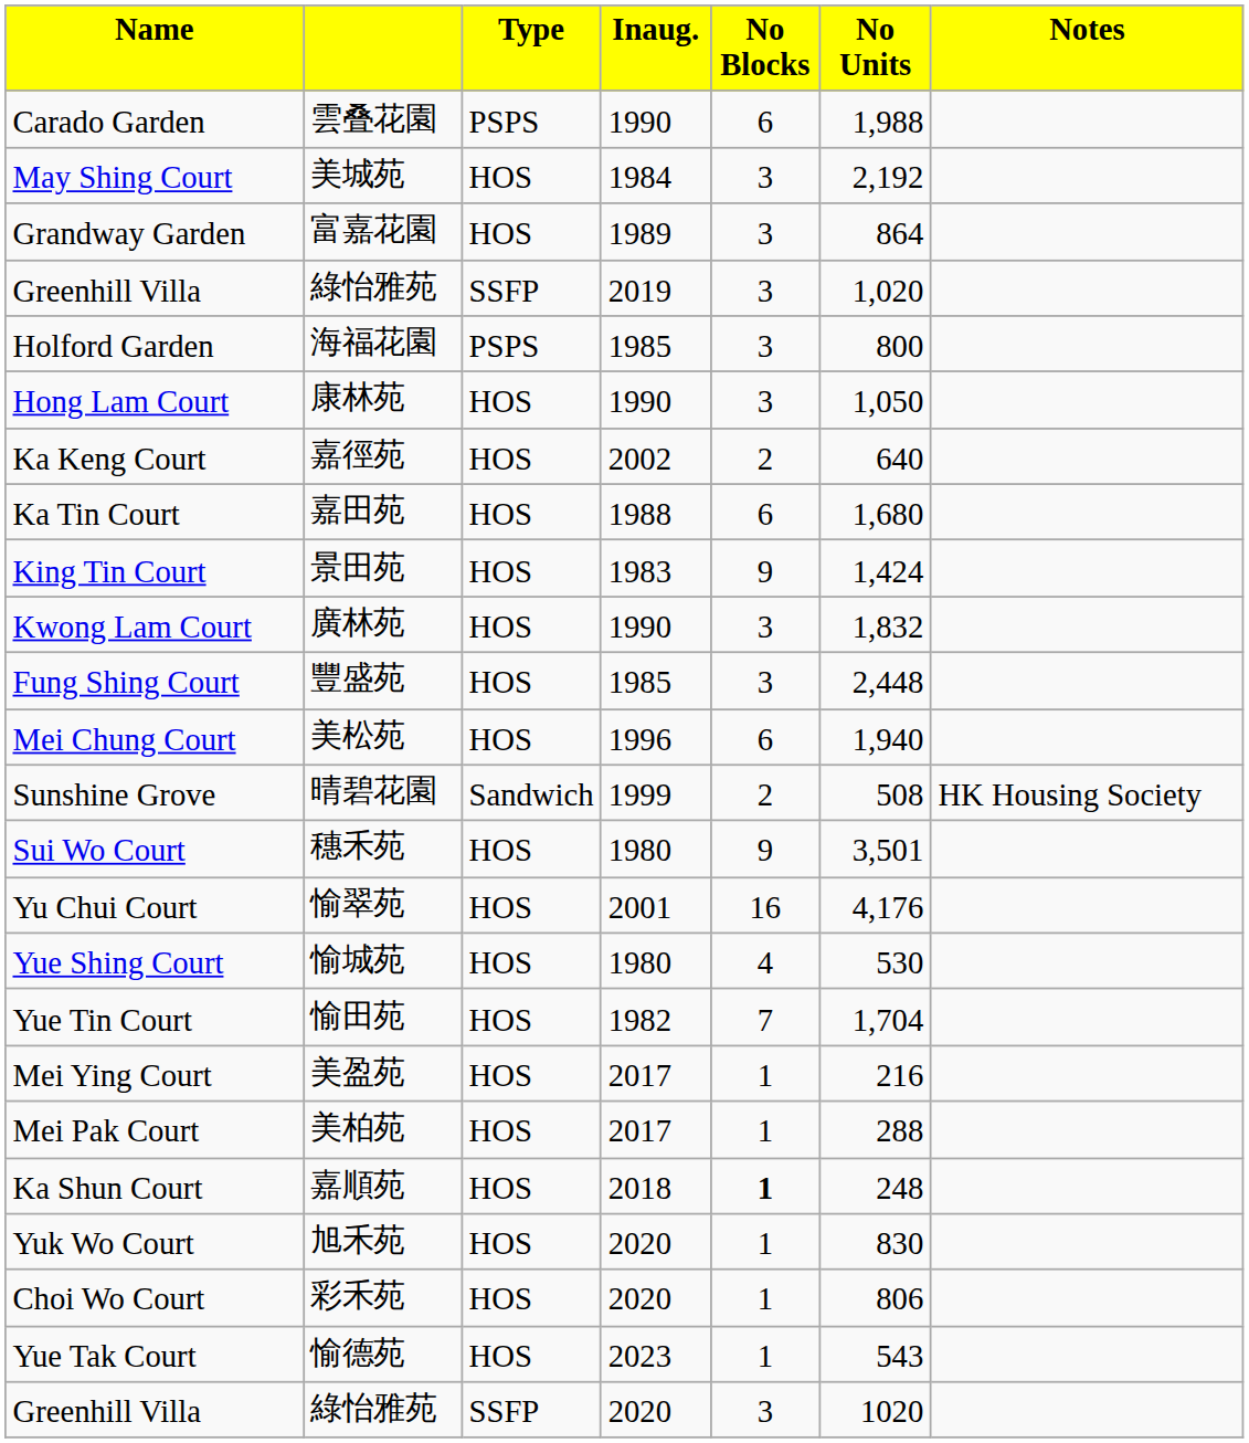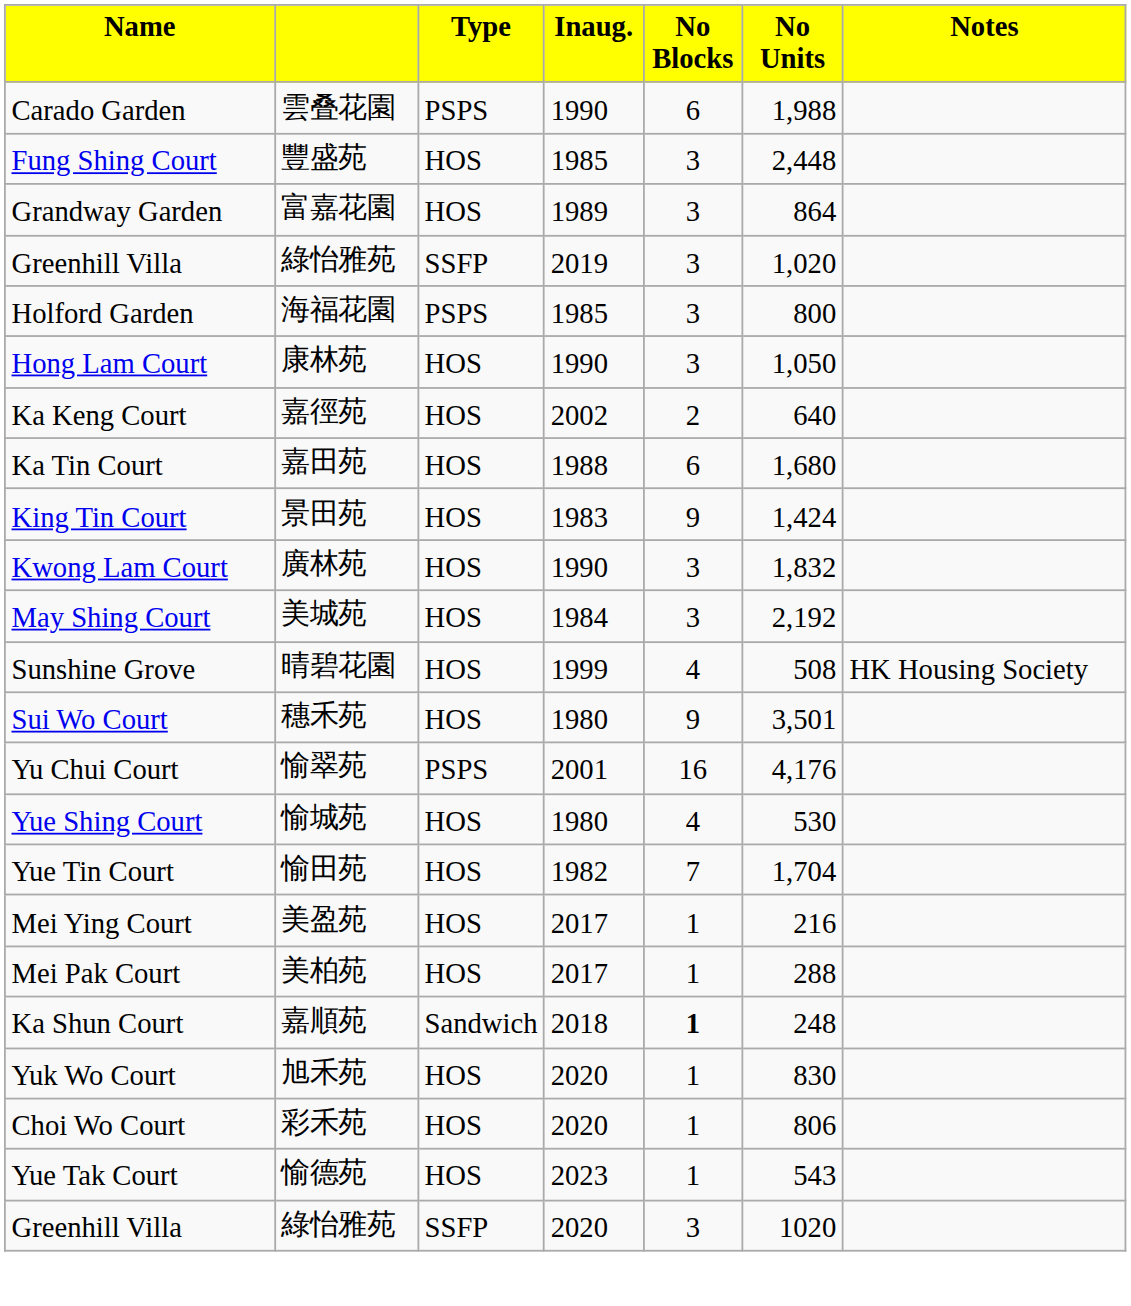 <table class="wikitable">
 <tr style="font-weight:bold;background-color:yellow" align="center">
 <td width="143.25" Height="12.75" valign="top">Name</td>
 <td width="72.75" valign="top"></td>
 <td width="59.25" valign="top">Type</td>
 <td width="48" valign="top">Inaug.</td>
 <td width="48" valign="top">No Blocks</td>
 <td width="48.75" valign="top">No Units</td>
 <td width="150.75" valign="top">Notes</td>
 </tr>
 <tr valign="bottom">
 <td Height="12.75">Carado Garden</td>
 <td>雲叠花園</td>
 <td>PSPS</td>
 <td>1990</td>
 <td align="center">6</td>
 <td align="right">1,988</td>
 <td></td>
 </tr>
 <tr valign="bottom">
-<td Height="12.75"><a href='#'>May Shing Court</a></td>
-<td>美城苑</td>
+<td Height="12.75"><a href='#'>Fung Shing Court</a></td>
+<td>豐盛苑</td>
 <td>HOS</td>
-<td>1984</td>
+<td>1985</td>
 <td align="center">3</td>
-<td align="right">2,192</td>
+<td align="right">2,448</td>
 <td></td>
 </tr>
 <tr valign="bottom">
 <td Height="12.75">Grandway Garden</td>
 <td>富嘉花園</td>
 <td>HOS</td>
 <td>1989</td>
 <td align="center">3</td>
 <td align="right">864</td>
 <td></td>
 </tr>
 <tr valign="bottom">
 <td Height="12.75">Greenhill Villa</td>
 <td>綠怡雅苑</td>
 <td>SSFP</td>
 <td>2019</td>
 <td align="center">3</td>
 <td align="right">1,020</td>
 <td></td>
 </tr>
 <tr valign="bottom">
 <td Height="12.75">Holford Garden</td>
 <td>海福花園</td>
 <td>PSPS</td>
 <td>1985</td>
 <td align="center">3</td>
 <td align="right">800</td>
 <td></td>
 </tr>
 <tr valign="bottom">
 <td Height="12.75"><a href='#'>Hong Lam Court</a></td>
 <td>康林苑</td>
 <td>HOS</td>
 <td>1990</td>
 <td align="center">3</td>
 <td align="right">1,050</td>
 <td></td>
 </tr>
 <tr valign="bottom">
 <td Height="12.75">Ka Keng Court</td>
 <td>嘉徑苑</td>
 <td>HOS</td>
 <td>2002</td>
 <td align="center">2</td>
 <td align="right">640</td>
 <td></td>
 </tr>
 <tr valign="bottom">
 <td Height="12.75">Ka Tin Court</td>
 <td>嘉田苑</td>
 <td>HOS</td>
 <td>1988</td>
 <td align="center">6</td>
 <td align="right">1,680</td>
 <td></td>
 </tr>
 <tr valign="bottom">
 <td Height="12.75"><a href='#'>King Tin Court</a></td>
 <td>景田苑</td>
 <td>HOS</td>
 <td>1983</td>
 <td align="center">9</td>
 <td align="right">1,424</td>
 <td></td>
 </tr>
 <tr valign="bottom">
 <td Height="12.75"><a href='#'>Kwong Lam Court</a></td>
 <td>廣林苑</td>
 <td>HOS</td>
 <td>1990</td>
 <td align="center">3</td>
 <td align="right">1,832</td>
 <td></td>
 </tr>
 <tr valign="bottom">
-<td Height="12.75"><a href='#'>Fung Shing Court</a></td>
-<td>豐盛苑</td>
+<td Height="12.75"><a href='#'>May Shing Court</a></td>
+<td>美城苑</td>
 <td>HOS</td>
-<td>1985</td>
+<td>1984</td>
 <td align="center">3</td>
-<td align="right">2,448</td>
-<td></td>
-</tr>
-<tr valign="bottom">
-<td Height="12.75"><a href='#'>Mei Chung Court</a></td>
-<td>美松苑</td>
-<td>HOS</td>
-<td>1996</td>
-<td align="center">6</td>
-<td align="right">1,940</td>
+<td align="right">2,192</td>
 <td></td>
 </tr>
 <tr valign="bottom">
 <td Height="12.75">Sunshine Grove</td>
 <td>晴碧花園</td>
-<td>Sandwich</td>
+<td>HOS</td>
 <td>1999</td>
-<td align="center">2</td>
+<td align="center">4</td>
 <td align="right">508</td>
 <td>HK Housing Society</td>
 </tr>
 <tr valign="bottom">
 <td Height="12.75"><a href='#'>Sui Wo Court</a></td>
 <td>穗禾苑</td>
 <td>HOS</td>
 <td>1980</td>
 <td align="center">9</td>
 <td align="right">3,501</td>
 <td></td>
 </tr>
 <tr valign="bottom">
 <td Height="12.75">Yu Chui Court</td>
 <td>愉翠苑</td>
-<td>HOS</td>
+<td>PSPS</td>
 <td>2001</td>
 <td align="center">16</td>
 <td align="right">4,176</td>
 <td></td>
 </tr>
 <tr valign="bottom">
 <td Height="12.75"><a href='#'>Yue Shing Court</a></td>
 <td>愉城苑</td>
 <td>HOS</td>
 <td>1980</td>
 <td align="center">4</td>
 <td align="right">530</td>
 <td></td>
 </tr>
 <tr valign="bottom">
 <td Height="12.75">Yue Tin Court</td>
 <td>愉田苑</td>
 <td>HOS</td>
 <td>1982</td>
 <td align="center">7</td>
 <td align="right">1,704</td>
 <td></td>
 </tr>
 <tr valign="bottom">
 <td Height="12.75">Mei Ying Court</td>
 <td>美盈苑</td>
 <td>HOS</td>
 <td>2017</td>
 <td align="center">1</td>
 <td align="right">216</td>
 <td></td>
 </tr>
 <tr valign="bottom">
 <td Height="12.75">Mei Pak Court</td>
 <td>美柏苑</td>
 <td>HOS</td>
 <td>2017</td>
 <td align="center">1</td>
 <td align="right">288</td>
 <td></td>
 </tr>
 <tr style="vertical-align:bottom;">
 <td Height="12.75">Ka Shun Court</td>
 <td>嘉順苑</td>
-<td>HOS</td>
+<td>Sandwich</td>
 <td>2018</td>
 <td align="center"><strong>1</strong></td>
 <td align="right">248</td>
 <td></td>
 </tr>
 <tr style="vertical-align:bottom;">
 <td Height="12.75">Yuk Wo Court</td>
 <td>旭禾苑</td>
 <td>HOS</td>
 <td>2020</td>
 <td align="center">1</td>
 <td align="right">830</td>
 <td></td>
 </tr>
 <tr style="vertical-align:bottom;">
 <td Height="12.75">Choi Wo Court</td>
 <td>彩禾苑</td>
 <td>HOS</td>
 <td>2020</td>
 <td align="center">1</td>
 <td align="right">806</td>
 </tr>
 <tr style="vertical-align:bottom;">
 <td Height="12.75">Yue Tak Court</td>
 <td>愉德苑</td>
 <td>HOS</td>
 <td>2023</td>
 <td align="center">1</td>
 <td align="right">543</td>
 <td></td>
 </tr>
 <tr style="vertical-align:bottom;">
 <td Height="12.75">Greenhill Villa</td>
 <td>綠怡雅苑</td>
 <td>SSFP</td>
 <td>2020</td>
 <td align="center">3</td>
 <td align="right">1020</td>
 <td></td>
 </tr>
 </table>
